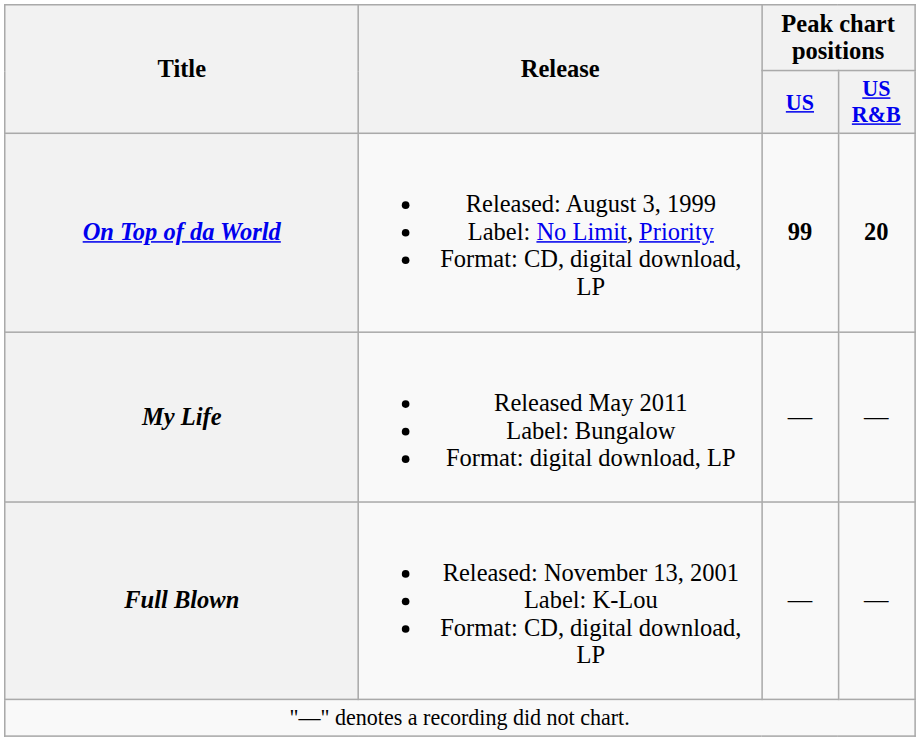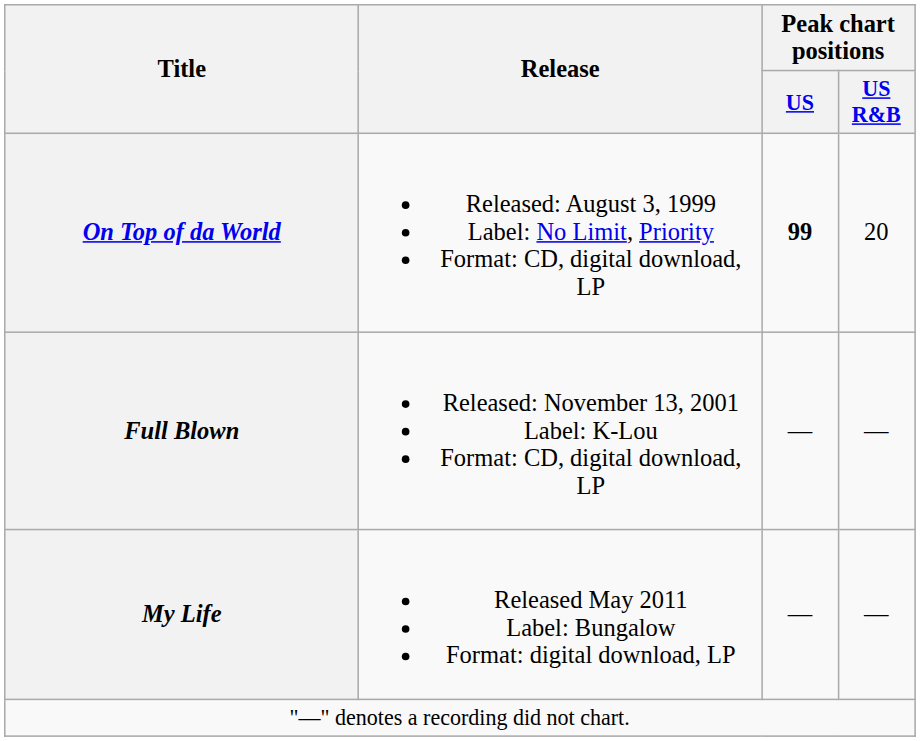 <table class="wikitable plainrowheaders" style="text-align:center;">
 <tr>
 <th scope="col" rowspan="2" style="width:14em;">Title</th>
 <th scope="col" rowspan="2" style="width:16em;">Release</th>
 <th scope="col" colspan="2">Peak chart positions</th>
 </tr>
 <tr>
 <th scope="col" style="width:3em;font-size:90%;"><a href='#'>US</a></th>
 <th scope="col" style="width:3em;font-size:90%;"><a href='#'>US R&B</a></th>
 </tr>
 <tr>
 <th scope="row"><em><a href='#'>On Top of da World</a></em></th>
 <td><br><ul><li>Released: August 3, 1999</li><li>Label: <a href='#'>No Limit</a>, <a href='#'>Priority</a></li><li>Format: CD, digital download, LP</li></ul></td>
 <td><strong>99</strong></td>
-<td><strong>20</strong></td>
+<td>20</td>
+</tr>
+<tr>
+<th scope="row"><em>Full Blown</em></th>
+<td><br><ul><li>Released: November 13, 2001</li><li>Label: K-Lou</li><li>Format: CD, digital download, LP</li></ul></td>
+<td>—</td>
+<td>—</td>
 </tr>
 <tr>
 <th scope="row"><em>My Life</em></th>
 <td><br><ul><li>Released May 2011</li><li>Label: Bungalow</li><li>Format: digital download, LP</li></ul></td>
 <td>—</td>
 <td>—</td>
 </tr>
 <tr>
-<th scope="row"><em>Full Blown</em></th>
-<td><br><ul><li>Released: November 13, 2001</li><li>Label: K-Lou</li><li>Format: CD, digital download, LP</li></ul></td>
-<td>—</td>
-<td>—</td>
-</tr>
-<tr>
 <td colspan="4" style="font-size:90%">"—" denotes a recording did not chart.</td>
 </tr>
 </table>
